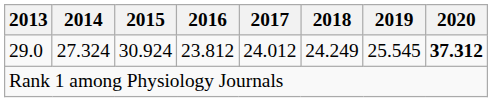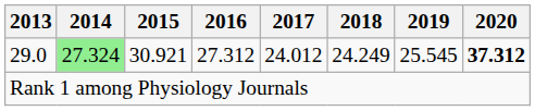 <table class="wikitable">
 <tr>
 <th>2013</th>
 <th>2014</th>
 <th>2015</th>
 <th>2016</th>
 <th>2017</th>
 <th>2018</th>
 <th>2019</th>
 <th>2020</th>
 </tr>
 <tr>
 <td>29.0</td>
-<td>27.324</td>
-<td>30.924</td>
-<td>23.812</td>
+<td style="background: lightgreen;">27.324</td>
+<td>30.921</td>
+<td>27.312</td>
 <td>24.012</td>
 <td>24.249</td>
 <td>25.545</td>
 <td><strong>37.312</strong></td>
 </tr>
 <tr>
 <td colspan="8">Rank 1 among Physiology Journals</td>
 </tr>
 </table>
